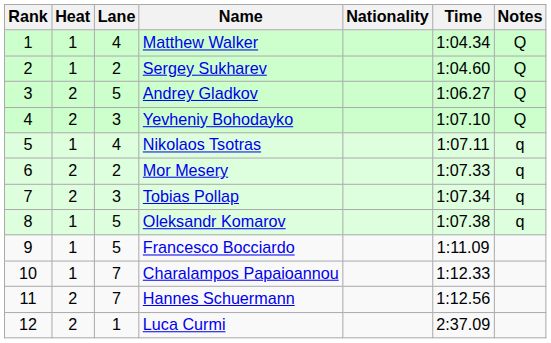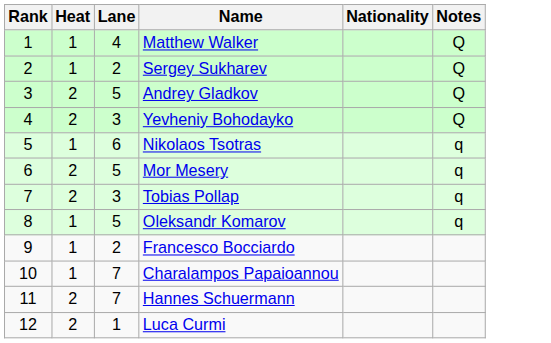 <table class="wikitable sortable" style="text-align:center">
 <tr>
 <th>Rank</th>
 <th>Heat</th>
 <th>Lane</th>
 <th>Name</th>
 <th>Nationality</th>
-<th>Time</th>
 <th>Notes</th>
 </tr>
 <tr bgcolor=ccffcc>
 <td>1</td>
 <td>1</td>
 <td>4</td>
 <td align=left><a href='#'>Matthew Walker</a></td>
 <td align=left></td>
-<td>1:04.34</td>
 <td>Q</td>
 </tr>
 <tr bgcolor=ccffcc>
 <td>2</td>
 <td>1</td>
 <td>2</td>
 <td align=left><a href='#'>Sergey Sukharev</a></td>
 <td align=left></td>
-<td>1:04.60</td>
 <td>Q</td>
 </tr>
 <tr bgcolor=ccffcc>
 <td>3</td>
 <td>2</td>
 <td>5</td>
 <td align=left><a href='#'>Andrey Gladkov</a></td>
 <td align=left></td>
-<td>1:06.27</td>
 <td>Q</td>
 </tr>
 <tr bgcolor=ccffcc>
 <td>4</td>
 <td>2</td>
 <td>3</td>
 <td align=left><a href='#'>Yevheniy Bohodayko</a></td>
 <td align=left></td>
-<td>1:07.10</td>
 <td>Q</td>
 </tr>
 <tr bgcolor=ddffdd>
 <td>5</td>
 <td>1</td>
-<td>4</td>
+<td>6</td>
 <td align=left><a href='#'>Nikolaos Tsotras</a></td>
 <td align=left></td>
-<td>1:07.11</td>
 <td>q</td>
 </tr>
 <tr bgcolor=ddffdd>
 <td>6</td>
 <td>2</td>
-<td>2</td>
+<td>5</td>
 <td align=left><a href='#'>Mor Mesery</a></td>
 <td align=left></td>
-<td>1:07.33</td>
 <td>q</td>
 </tr>
 <tr bgcolor=ddffdd>
 <td>7</td>
 <td>2</td>
 <td>3</td>
 <td align=left><a href='#'>Tobias Pollap</a></td>
 <td align=left></td>
-<td>1:07.34</td>
 <td>q</td>
 </tr>
 <tr bgcolor=ddffdd>
 <td>8</td>
 <td>1</td>
 <td>5</td>
 <td align=left><a href='#'>Oleksandr Komarov</a></td>
 <td align=left></td>
-<td>1:07.38</td>
 <td>q</td>
 </tr>
 <tr>
 <td>9</td>
 <td>1</td>
-<td>5</td>
+<td>2</td>
 <td align=left><a href='#'>Francesco Bocciardo</a></td>
 <td align=left></td>
-<td>1:11.09</td>
 <td></td>
 </tr>
 <tr>
 <td>10</td>
 <td>1</td>
 <td>7</td>
 <td align=left><a href='#'>Charalampos Papaioannou</a></td>
 <td align=left></td>
-<td>1:12.33</td>
 <td></td>
 </tr>
 <tr>
 <td>11</td>
 <td>2</td>
 <td>7</td>
 <td align=left><a href='#'>Hannes Schuermann</a></td>
 <td align=left></td>
-<td>1:12.56</td>
 <td></td>
 </tr>
 <tr>
 <td>12</td>
 <td>2</td>
 <td>1</td>
 <td align=left><a href='#'>Luca Curmi</a></td>
 <td align=left></td>
-<td>2:37.09</td>
 <td></td>
 </tr>
 </table>
